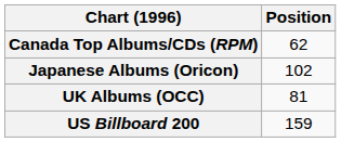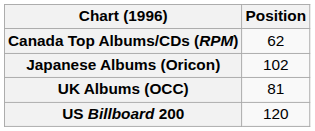 <table class="wikitable plainrowheaders sortable">
 <tr>
 <th>Chart (1996)</th>
 <th>Position</th>
 </tr>
 <tr>
 <th scope="row">Canada Top Albums/CDs (<em>RPM</em>)</th>
 <td align="center">62</td>
 </tr>
 <tr>
 <th scope="row">Japanese Albums (Oricon)</th>
 <td align="center">102</td>
 </tr>
 <tr>
 <th scope="row">UK Albums (OCC)</th>
 <td align="center">81</td>
 </tr>
 <tr>
 <th scope="row">US <em>Billboard</em> 200</th>
-<td align="center">159</td>
+<td align="center">120</td>
 </tr>
 </table>
